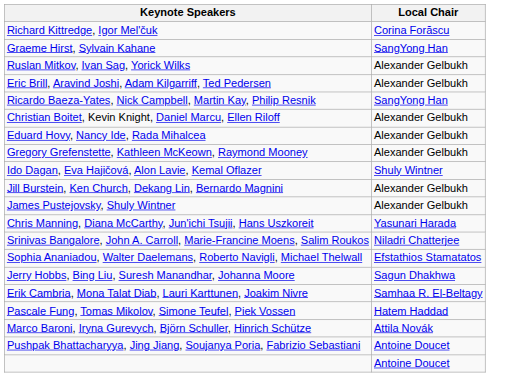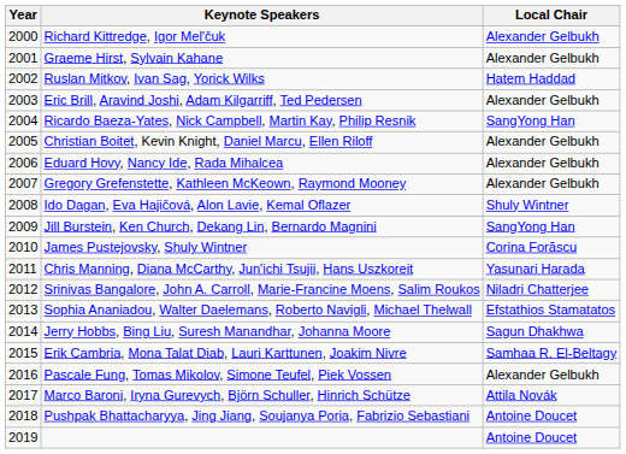 <table class="wikitable">
 <tr>
+<th>Year</th>
 <th>Keynote Speakers</th>
 <th>Local Chair</th>
 </tr>
 <tr>
+<td>2000</td>
 <td><a href='#'>Richard Kittredge</a>, <a href='#'>Igor Mel'čuk</a></td>
-<td><a href='#'>Corina Forăscu</a></td>
+<td><a href='#'>Alexander Gelbukh</a></td>
 </tr>
 <tr>
+<td>2001</td>
 <td><a href='#'>Graeme Hirst</a>, <a href='#'>Sylvain Kahane</a></td>
-<td><a href='#'>SangYong Han</a></td>
-</tr>
-<tr>
-<td><a href='#'>Ruslan Mitkov</a>, <a href='#'>Ivan Sag</a>, <a href='#'>Yorick Wilks</a></td>
 <td>Alexander Gelbukh</td>
 </tr>
 <tr>
+<td>2002</td>
+<td><a href='#'>Ruslan Mitkov</a>, <a href='#'>Ivan Sag</a>, <a href='#'>Yorick Wilks</a></td>
+<td><a href='#'>Hatem Haddad</a></td>
+</tr>
+<tr>
+<td>2003</td>
 <td><a href='#'>Eric Brill</a>, <a href='#'>Aravind Joshi</a>, <a href='#'>Adam Kilgarriff</a>, <a href='#'>Ted Pedersen</a></td>
 <td>Alexander Gelbukh</td>
 </tr>
 <tr>
+<td>2004</td>
 <td><a href='#'>Ricardo Baeza-Yates</a>, <a href='#'>Nick Campbell</a>, <a href='#'>Martin Kay</a>, <a href='#'>Philip Resnik</a></td>
 <td><a href='#'>SangYong Han</a></td>
 </tr>
 <tr>
+<td>2005</td>
 <td><a href='#'>Christian Boitet</a>, Kevin Knight, <a href='#'>Daniel Marcu</a>, <a href='#'>Ellen Riloff</a></td>
 <td>Alexander Gelbukh</td>
 </tr>
 <tr>
+<td>2006</td>
 <td><a href='#'>Eduard Hovy</a>, <a href='#'>Nancy Ide</a>, <a href='#'>Rada Mihalcea</a></td>
 <td>Alexander Gelbukh</td>
 </tr>
 <tr>
+<td>2007</td>
 <td><a href='#'>Gregory Grefenstette</a>, <a href='#'>Kathleen McKeown</a>, <a href='#'>Raymond Mooney</a></td>
 <td>Alexander Gelbukh</td>
 </tr>
 <tr>
+<td>2008</td>
 <td><a href='#'>Ido Dagan</a>, <a href='#'>Eva Hajičová</a>, <a href='#'>Alon Lavie</a>, <a href='#'>Kemal Oflazer</a></td>
 <td><a href='#'>Shuly Wintner</a></td>
 </tr>
 <tr>
+<td>2009</td>
 <td><a href='#'>Jill Burstein</a>, <a href='#'>Ken Church</a>, <a href='#'>Dekang Lin</a>, <a href='#'>Bernardo Magnini</a></td>
-<td>Alexander Gelbukh</td>
+<td><a href='#'>SangYong Han</a></td>
 </tr>
 <tr>
+<td>2010</td>
 <td><a href='#'>James Pustejovsky</a>, <a href='#'>Shuly Wintner</a></td>
-<td>Alexander Gelbukh</td>
+<td><a href='#'>Corina Forăscu</a></td>
 </tr>
 <tr>
+<td>2011</td>
 <td><a href='#'>Chris Manning</a>, <a href='#'>Diana McCarthy</a>, <a href='#'>Jun'ichi Tsujii</a>, <a href='#'>Hans Uszkoreit</a></td>
 <td><a href='#'>Yasunari Harada</a></td>
 </tr>
 <tr>
+<td>2012</td>
 <td><a href='#'>Srinivas Bangalore</a>, <a href='#'>John A. Carroll</a>, <a href='#'>Marie-Francine Moens</a>, <a href='#'>Salim Roukos</a></td>
 <td><a href='#'>Niladri Chatterjee</a></td>
 </tr>
 <tr>
+<td>2013</td>
 <td><a href='#'>Sophia Ananiadou</a>, <a href='#'>Walter Daelemans</a>, <a href='#'>Roberto Navigli</a>, <a href='#'>Michael Thelwall</a></td>
 <td><a href='#'>Efstathios Stamatatos</a></td>
 </tr>
 <tr>
+<td>2014</td>
 <td><a href='#'>Jerry Hobbs</a>, <a href='#'>Bing Liu</a>, <a href='#'>Suresh Manandhar</a>, <a href='#'>Johanna Moore</a></td>
 <td><a href='#'>Sagun Dhakhwa</a></td>
 </tr>
 <tr>
+<td>2015</td>
 <td><a href='#'>Erik Cambria</a>, <a href='#'>Mona Talat Diab</a>, <a href='#'>Lauri Karttunen</a>, <a href='#'>Joakim Nivre</a></td>
 <td><a href='#'>Samhaa R. El-Beltagy</a></td>
 </tr>
 <tr>
+<td>2016</td>
 <td><a href='#'>Pascale Fung</a>, <a href='#'>Tomas Mikolov</a>, <a href='#'>Simone Teufel</a>, <a href='#'>Piek Vossen</a></td>
-<td><a href='#'>Hatem Haddad</a></td>
+<td>Alexander Gelbukh</td>
 </tr>
 <tr>
+<td>2017</td>
 <td><a href='#'>Marco Baroni</a>, <a href='#'>Iryna Gurevych</a>, <a href='#'>Björn Schuller</a>, <a href='#'>Hinrich Schütze</a></td>
 <td><a href='#'>Attila Novák</a></td>
 </tr>
 <tr>
+<td>2018</td>
 <td><a href='#'>Pushpak Bhattacharyya</a>, <a href='#'>Jing Jiang</a>, <a href='#'>Soujanya Poria</a>, <a href='#'>Fabrizio Sebastiani</a></td>
 <td><a href='#'>Antoine Doucet</a></td>
 </tr>
 <tr>
+<td>2019</td>
 <td></td>
 <td><a href='#'>Antoine Doucet</a></td>
 </tr>
 </table>
